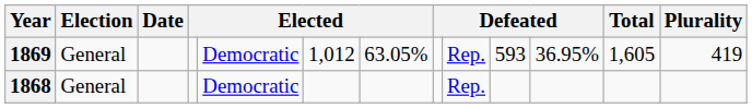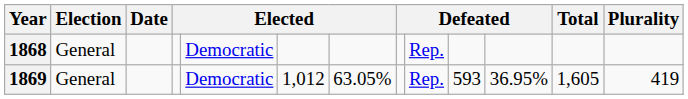 <table class=wikitable>
 <tr>
 <th>Year</th>
 <th>Election</th>
 <th>Date</th>
 <th ! colspan="4">Elected</th>
 <th ! colspan="4">Defeated</th>
 <th>Total</th>
 <th>Plurality</th>
+</tr>
+<tr>
+<th valign="top">1868</th>
+<td valign="top">General</td>
+<td valign="top"></td>
+<td valign="top"></td>
+<td valign="top" ><a href='#'>Democratic</a></td>
+<td valign="top" align="right"></td>
+<td valign="top" align="right"></td>
+<td valign="top"></td>
+<td valign="top" ><a href='#'>Rep.</a></td>
+<td valign="top" align="right"></td>
+<td valign="top" align="right"></td>
+<td valign="top" align="right"></td>
+<td valign="top" align="right"></td>
 </tr>
 <tr>
 <th valign="top">1869</th>
 <td valign="top">General</td>
 <td valign="top"></td>
 <td valign="top"></td>
 <td valign="top" ><a href='#'>Democratic</a></td>
 <td valign="top" align="right">1,012</td>
 <td valign="top" align="right">63.05%</td>
 <td valign="top"></td>
 <td valign="top" ><a href='#'>Rep.</a></td>
 <td valign="top" align="right">593</td>
 <td valign="top" align="right">36.95%</td>
 <td valign="top" align="right">1,605</td>
 <td valign="top" align="right">419</td>
 </tr>
-<tr>
-<th valign="top">1868</th>
-<td valign="top">General</td>
-<td valign="top"></td>
-<td valign="top"></td>
-<td valign="top" ><a href='#'>Democratic</a></td>
-<td valign="top" align="right"></td>
-<td valign="top" align="right"></td>
-<td valign="top"></td>
-<td valign="top" ><a href='#'>Rep.</a></td>
-<td valign="top" align="right"></td>
-<td valign="top" align="right"></td>
-<td valign="top" align="right"></td>
-<td valign="top" align="right"></td>
-</tr>
 </table>
